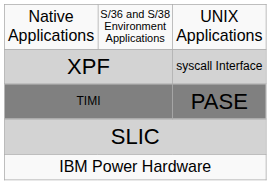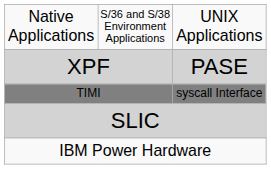 <table class="wikitable" lang="en" style="text-align:center;">
 <tr>
 <td style="font-size:16pt;">Native<br>Applications</td>
 <td style="font-size:11pt;">S/36 and S/38<br>Environment<br>Applications</td>
 <td style="font-size:16pt;">UNIX<br>Applications</td>
 </tr>
 <tr style="background:lightgrey;">
 <td style="font-size:22pt;" colspan="2">XPF</td>
-<td>syscall Interface</td>
+<td style="font-size:22pt;">PASE</td>
 </tr>
 <tr style="background:grey;">
 <td colspan="2">TIMI</td>
-<td style="font-size:22pt;">PASE</td>
+<td>syscall Interface</td>
 </tr>
 <tr style="background:lightgrey;">
 <td style="font-size:22pt;" colspan="3">SLIC</td>
 </tr>
 <tr>
 <td style="font-size:16pt;" colspan="3">IBM Power Hardware</td>
 </tr>
 </table>
